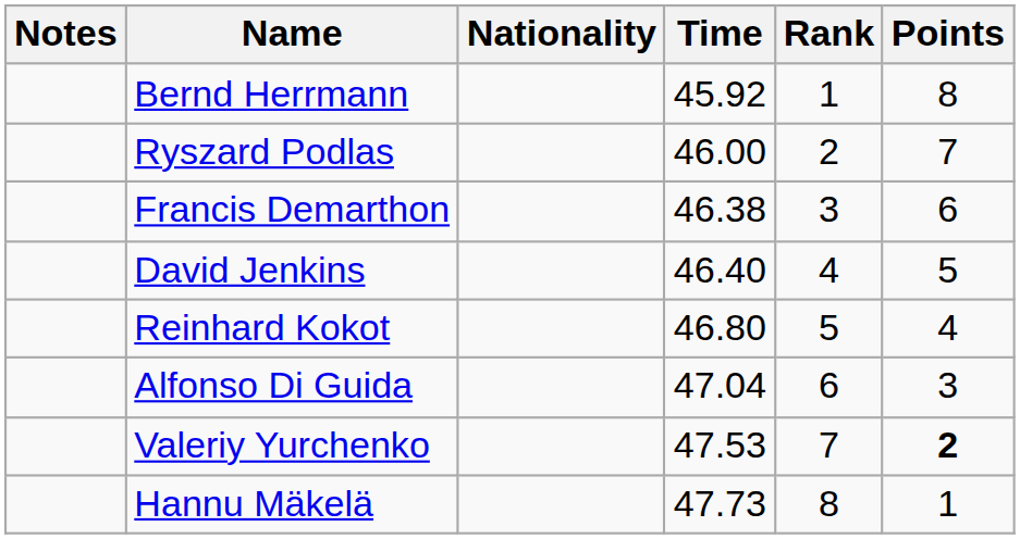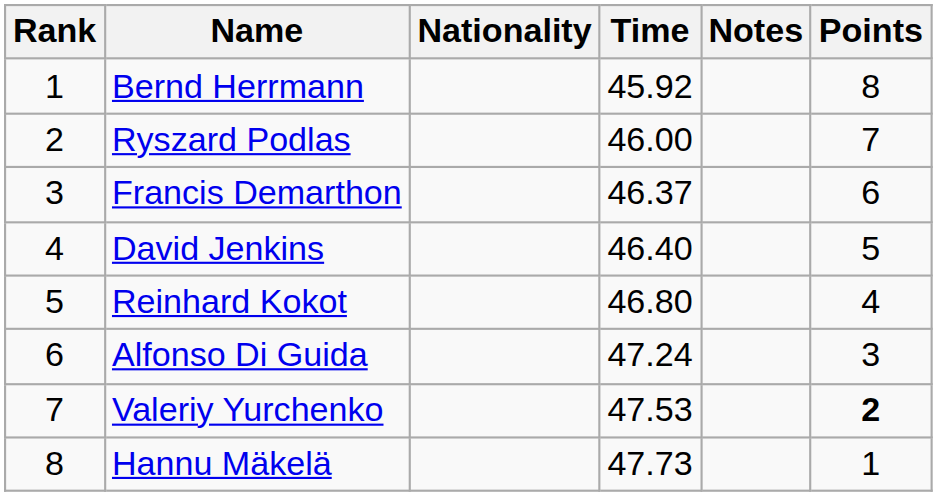 <table class="wikitable sortable" style="text-align:center">
 <tr>
-<th>Notes</th>
+<th>Rank</th>
 <th>Name</th>
 <th>Nationality</th>
 <th>Time</th>
-<th>Rank</th>
+<th>Notes</th>
 <th>Points</th>
 </tr>
 <tr>
-<td></td>
+<td>1</td>
 <td align=left><a href='#'>Bernd Herrmann</a></td>
 <td align=left></td>
 <td>45.92</td>
-<td>1</td>
+<td></td>
 <td>8</td>
 </tr>
 <tr>
-<td></td>
+<td>2</td>
 <td align=left><a href='#'>Ryszard Podlas</a></td>
 <td align=left></td>
 <td>46.00</td>
-<td>2</td>
+<td></td>
 <td>7</td>
 </tr>
 <tr>
-<td></td>
+<td>3</td>
 <td align=left><a href='#'>Francis Demarthon</a></td>
 <td align=left></td>
-<td>46.38</td>
-<td>3</td>
+<td>46.37</td>
+<td></td>
 <td>6</td>
 </tr>
 <tr>
-<td></td>
+<td>4</td>
 <td align=left><a href='#'>David Jenkins</a></td>
 <td align=left></td>
 <td>46.40</td>
-<td>4</td>
+<td></td>
 <td>5</td>
 </tr>
 <tr>
-<td></td>
+<td>5</td>
 <td align=left><a href='#'>Reinhard Kokot</a></td>
 <td align=left></td>
 <td>46.80</td>
-<td>5</td>
+<td></td>
 <td>4</td>
 </tr>
 <tr>
-<td></td>
+<td>6</td>
 <td align=left><a href='#'>Alfonso Di Guida</a></td>
 <td align=left></td>
-<td>47.04</td>
-<td>6</td>
+<td>47.24</td>
+<td></td>
 <td>3</td>
 </tr>
 <tr>
-<td></td>
+<td>7</td>
 <td align=left><a href='#'>Valeriy Yurchenko</a></td>
 <td align=left></td>
 <td>47.53</td>
-<td>7</td>
+<td></td>
 <td><strong>2</strong></td>
 </tr>
 <tr>
-<td></td>
+<td>8</td>
 <td align=left><a href='#'>Hannu Mäkelä</a></td>
 <td align=left></td>
 <td>47.73</td>
-<td>8</td>
+<td></td>
 <td>1</td>
 </tr>
 </table>
